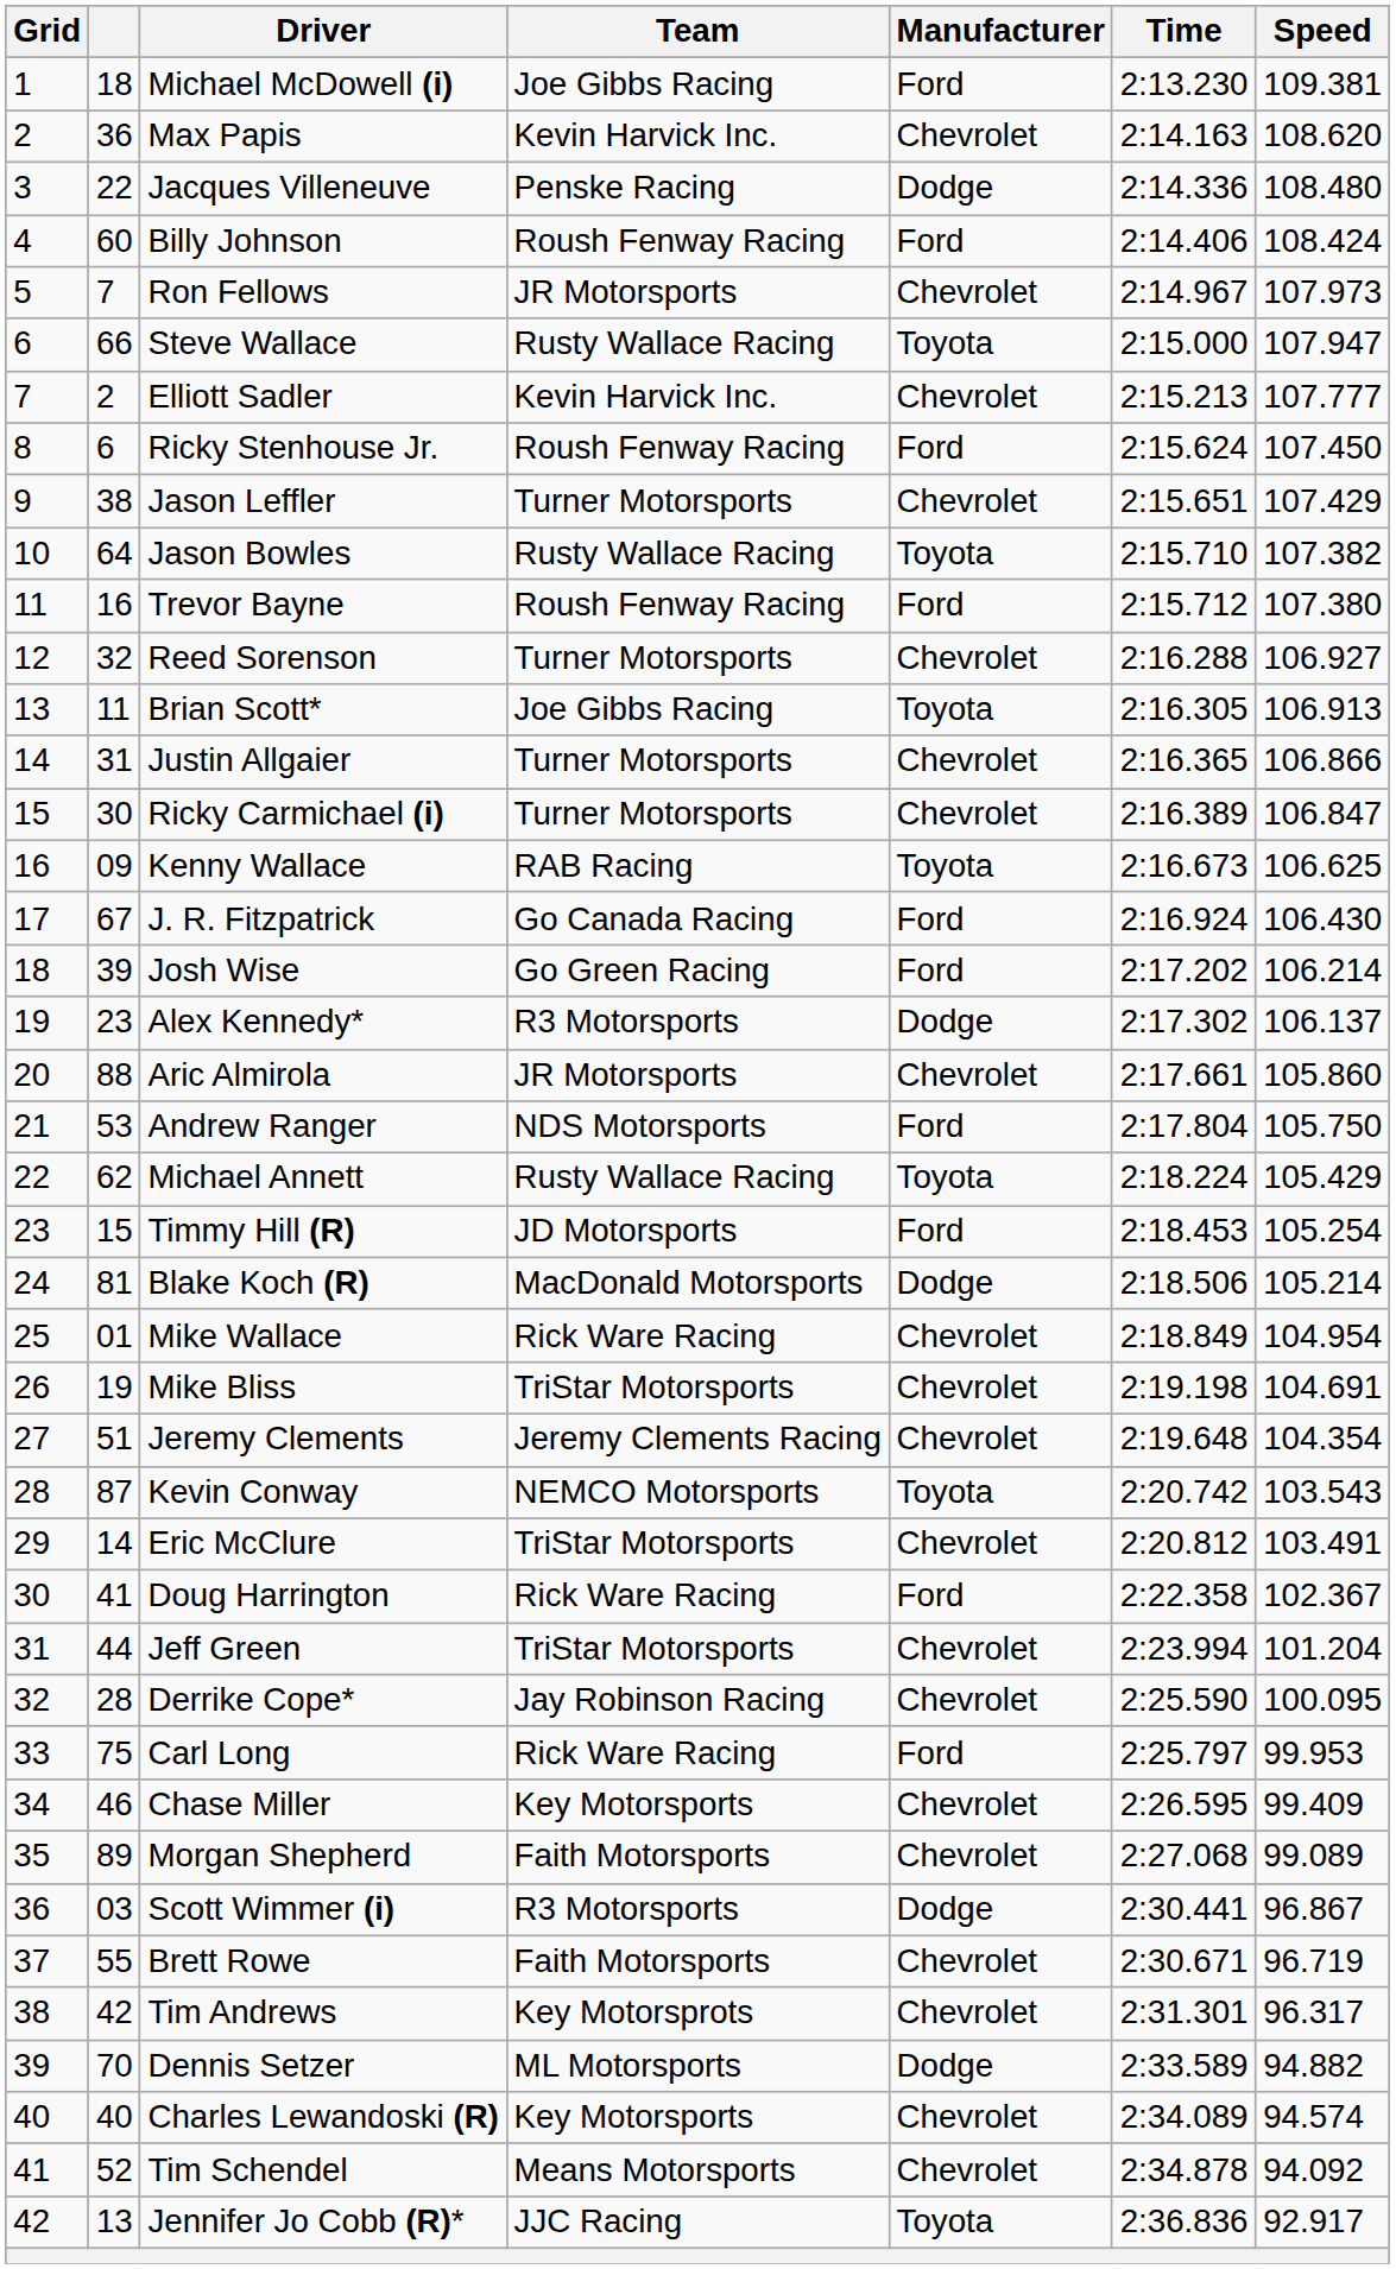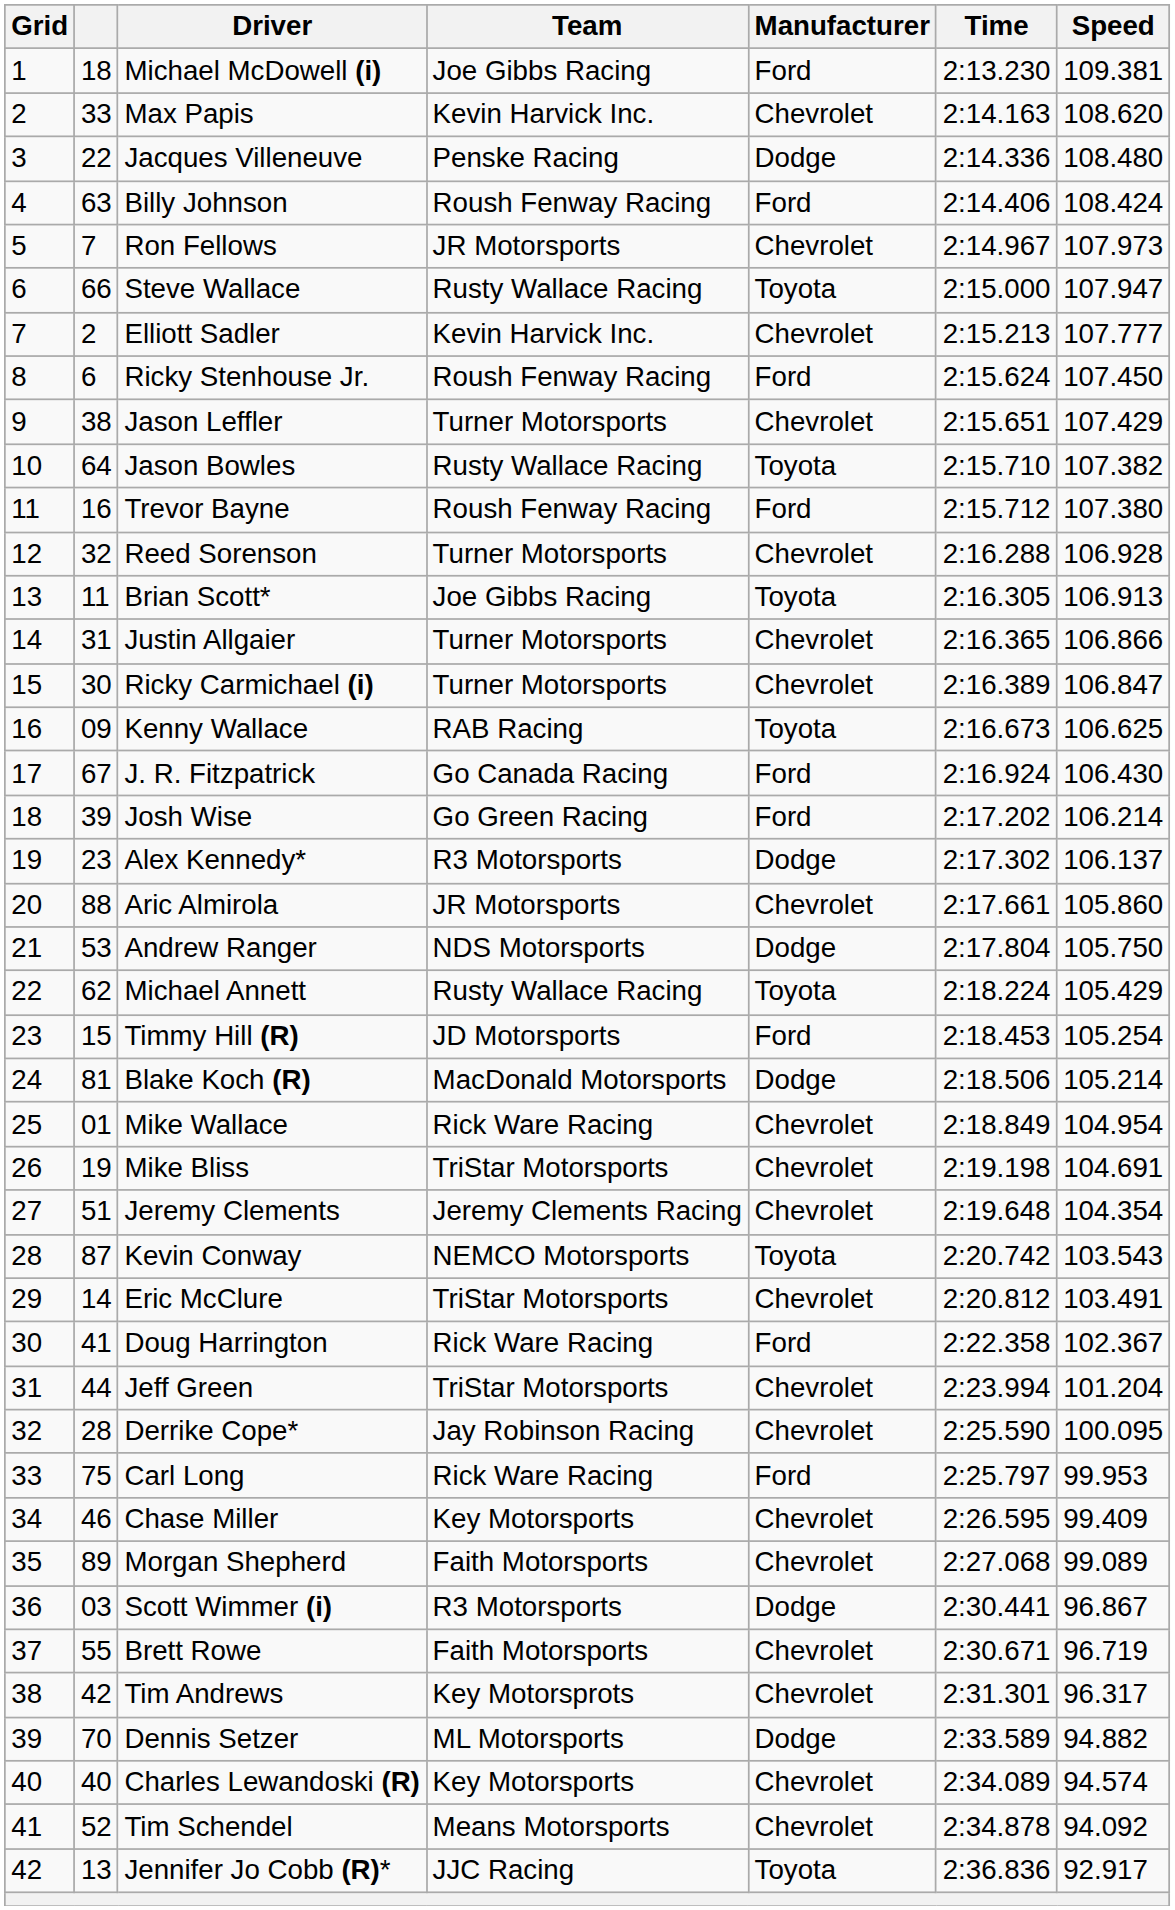 <table class="wikitable">
 <tr>
 <th>Grid</th>
 <th></th>
 <th>Driver</th>
 <th>Team</th>
 <th>Manufacturer</th>
 <th>Time</th>
 <th>Speed</th>
 </tr>
 <tr>
 <td>1</td>
 <td>18</td>
 <td>Michael McDowell <strong>(i)</strong></td>
 <td>Joe Gibbs Racing</td>
 <td>Ford</td>
 <td>2:13.230</td>
 <td>109.381</td>
 </tr>
 <tr>
 <td>2</td>
-<td>36</td>
+<td>33</td>
 <td>Max Papis</td>
 <td>Kevin Harvick Inc.</td>
 <td>Chevrolet</td>
 <td>2:14.163</td>
 <td>108.620</td>
 </tr>
 <tr>
 <td>3</td>
 <td>22</td>
 <td>Jacques Villeneuve</td>
 <td>Penske Racing</td>
 <td>Dodge</td>
 <td>2:14.336</td>
 <td>108.480</td>
 </tr>
 <tr>
 <td>4</td>
-<td>60</td>
+<td>63</td>
 <td>Billy Johnson</td>
 <td>Roush Fenway Racing</td>
 <td>Ford</td>
 <td>2:14.406</td>
 <td>108.424</td>
 </tr>
 <tr>
 <td>5</td>
 <td>7</td>
 <td>Ron Fellows</td>
 <td>JR Motorsports</td>
 <td>Chevrolet</td>
 <td>2:14.967</td>
 <td>107.973</td>
 </tr>
 <tr>
 <td>6</td>
 <td>66</td>
 <td>Steve Wallace</td>
 <td>Rusty Wallace Racing</td>
 <td>Toyota</td>
 <td>2:15.000</td>
 <td>107.947</td>
 </tr>
 <tr>
 <td>7</td>
 <td>2</td>
 <td>Elliott Sadler</td>
 <td>Kevin Harvick Inc.</td>
 <td>Chevrolet</td>
 <td>2:15.213</td>
 <td>107.777</td>
 </tr>
 <tr>
 <td>8</td>
 <td>6</td>
 <td>Ricky Stenhouse Jr.</td>
 <td>Roush Fenway Racing</td>
 <td>Ford</td>
 <td>2:15.624</td>
 <td>107.450</td>
 </tr>
 <tr>
 <td>9</td>
 <td>38</td>
 <td>Jason Leffler</td>
 <td>Turner Motorsports</td>
 <td>Chevrolet</td>
 <td>2:15.651</td>
 <td>107.429</td>
 </tr>
 <tr>
 <td>10</td>
 <td>64</td>
 <td>Jason Bowles</td>
 <td>Rusty Wallace Racing</td>
 <td>Toyota</td>
 <td>2:15.710</td>
 <td>107.382</td>
 </tr>
 <tr>
 <td>11</td>
 <td>16</td>
 <td>Trevor Bayne</td>
 <td>Roush Fenway Racing</td>
 <td>Ford</td>
 <td>2:15.712</td>
 <td>107.380</td>
 </tr>
 <tr>
 <td>12</td>
 <td>32</td>
 <td>Reed Sorenson</td>
 <td>Turner Motorsports</td>
 <td>Chevrolet</td>
 <td>2:16.288</td>
-<td>106.927</td>
+<td>106.928</td>
 </tr>
 <tr>
 <td>13</td>
 <td>11</td>
 <td>Brian Scott*</td>
 <td>Joe Gibbs Racing</td>
 <td>Toyota</td>
 <td>2:16.305</td>
 <td>106.913</td>
 </tr>
 <tr>
 <td>14</td>
 <td>31</td>
 <td>Justin Allgaier</td>
 <td>Turner Motorsports</td>
 <td>Chevrolet</td>
 <td>2:16.365</td>
 <td>106.866</td>
 </tr>
 <tr>
 <td>15</td>
 <td>30</td>
 <td>Ricky Carmichael <strong>(i)</strong></td>
 <td>Turner Motorsports</td>
 <td>Chevrolet</td>
 <td>2:16.389</td>
 <td>106.847</td>
 </tr>
 <tr>
 <td>16</td>
 <td>09</td>
 <td>Kenny Wallace</td>
 <td>RAB Racing</td>
 <td>Toyota</td>
 <td>2:16.673</td>
 <td>106.625</td>
 </tr>
 <tr>
 <td>17</td>
 <td>67</td>
 <td>J. R. Fitzpatrick</td>
 <td>Go Canada Racing</td>
 <td>Ford</td>
 <td>2:16.924</td>
 <td>106.430</td>
 </tr>
 <tr>
 <td>18</td>
 <td>39</td>
 <td>Josh Wise</td>
 <td>Go Green Racing</td>
 <td>Ford</td>
 <td>2:17.202</td>
 <td>106.214</td>
 </tr>
 <tr>
 <td>19</td>
 <td>23</td>
 <td>Alex Kennedy*</td>
 <td>R3 Motorsports</td>
 <td>Dodge</td>
 <td>2:17.302</td>
 <td>106.137</td>
 </tr>
 <tr>
 <td>20</td>
 <td>88</td>
 <td>Aric Almirola</td>
 <td>JR Motorsports</td>
 <td>Chevrolet</td>
 <td>2:17.661</td>
 <td>105.860</td>
 </tr>
 <tr>
 <td>21</td>
 <td>53</td>
 <td>Andrew Ranger</td>
 <td>NDS Motorsports</td>
-<td>Ford</td>
+<td>Dodge</td>
 <td>2:17.804</td>
 <td>105.750</td>
 </tr>
 <tr>
 <td>22</td>
 <td>62</td>
 <td>Michael Annett</td>
 <td>Rusty Wallace Racing</td>
 <td>Toyota</td>
 <td>2:18.224</td>
 <td>105.429</td>
 </tr>
 <tr>
 <td>23</td>
 <td>15</td>
 <td>Timmy Hill <strong>(R)</strong></td>
 <td>JD Motorsports</td>
 <td>Ford</td>
 <td>2:18.453</td>
 <td>105.254</td>
 </tr>
 <tr>
 <td>24</td>
 <td>81</td>
 <td>Blake Koch <strong>(R)</strong></td>
 <td>MacDonald Motorsports</td>
 <td>Dodge</td>
 <td>2:18.506</td>
 <td>105.214</td>
 </tr>
 <tr>
 <td>25</td>
 <td>01</td>
 <td>Mike Wallace</td>
 <td>Rick Ware Racing</td>
 <td>Chevrolet</td>
 <td>2:18.849</td>
 <td>104.954</td>
 </tr>
 <tr>
 <td>26</td>
 <td>19</td>
 <td>Mike Bliss</td>
 <td>TriStar Motorsports</td>
 <td>Chevrolet</td>
 <td>2:19.198</td>
 <td>104.691</td>
 </tr>
 <tr>
 <td>27</td>
 <td>51</td>
 <td>Jeremy Clements</td>
 <td>Jeremy Clements Racing</td>
 <td>Chevrolet</td>
 <td>2:19.648</td>
 <td>104.354</td>
 </tr>
 <tr>
 <td>28</td>
 <td>87</td>
 <td>Kevin Conway</td>
 <td>NEMCO Motorsports</td>
 <td>Toyota</td>
 <td>2:20.742</td>
 <td>103.543</td>
 </tr>
 <tr>
 <td>29</td>
 <td>14</td>
 <td>Eric McClure</td>
 <td>TriStar Motorsports</td>
 <td>Chevrolet</td>
 <td>2:20.812</td>
 <td>103.491</td>
 </tr>
 <tr>
 <td>30</td>
 <td>41</td>
 <td>Doug Harrington</td>
 <td>Rick Ware Racing</td>
 <td>Ford</td>
 <td>2:22.358</td>
 <td>102.367</td>
 </tr>
 <tr>
 <td>31</td>
 <td>44</td>
 <td>Jeff Green</td>
 <td>TriStar Motorsports</td>
 <td>Chevrolet</td>
 <td>2:23.994</td>
 <td>101.204</td>
 </tr>
 <tr>
 <td>32</td>
 <td>28</td>
 <td>Derrike Cope*</td>
 <td>Jay Robinson Racing</td>
 <td>Chevrolet</td>
 <td>2:25.590</td>
 <td>100.095</td>
 </tr>
 <tr>
 <td>33</td>
 <td>75</td>
 <td>Carl Long</td>
 <td>Rick Ware Racing</td>
 <td>Ford</td>
 <td>2:25.797</td>
 <td>99.953</td>
 </tr>
 <tr>
 <td>34</td>
 <td>46</td>
 <td>Chase Miller</td>
 <td>Key Motorsports</td>
 <td>Chevrolet</td>
 <td>2:26.595</td>
 <td>99.409</td>
 </tr>
 <tr>
 <td>35</td>
 <td>89</td>
 <td>Morgan Shepherd</td>
 <td>Faith Motorsports</td>
 <td>Chevrolet</td>
 <td>2:27.068</td>
 <td>99.089</td>
 </tr>
 <tr>
 <td>36</td>
 <td>03</td>
 <td>Scott Wimmer <strong>(i)</strong></td>
 <td>R3 Motorsports</td>
 <td>Dodge</td>
 <td>2:30.441</td>
 <td>96.867</td>
 </tr>
 <tr>
 <td>37</td>
 <td>55</td>
 <td>Brett Rowe</td>
 <td>Faith Motorsports</td>
 <td>Chevrolet</td>
 <td>2:30.671</td>
 <td>96.719</td>
 </tr>
 <tr>
 <td>38</td>
 <td>42</td>
 <td>Tim Andrews</td>
 <td>Key Motorsprots</td>
 <td>Chevrolet</td>
 <td>2:31.301</td>
 <td>96.317</td>
 </tr>
 <tr>
 <td>39</td>
 <td>70</td>
 <td>Dennis Setzer</td>
 <td>ML Motorsports</td>
 <td>Dodge</td>
 <td>2:33.589</td>
 <td>94.882</td>
 </tr>
 <tr>
 <td>40</td>
 <td>40</td>
 <td>Charles Lewandoski <strong>(R)</strong></td>
 <td>Key Motorsports</td>
 <td>Chevrolet</td>
 <td>2:34.089</td>
 <td>94.574</td>
 </tr>
 <tr>
 <td>41</td>
 <td>52</td>
 <td>Tim Schendel</td>
 <td>Means Motorsports</td>
 <td>Chevrolet</td>
 <td>2:34.878</td>
 <td>94.092</td>
 </tr>
 <tr>
 <td>42</td>
 <td>13</td>
 <td>Jennifer Jo Cobb <strong>(R)</strong>*</td>
 <td>JJC Racing</td>
 <td>Toyota</td>
 <td>2:36.836</td>
 <td>92.917</td>
 </tr>
 <tr>
 <th colspan="7"></th>
 </tr>
 </table>
